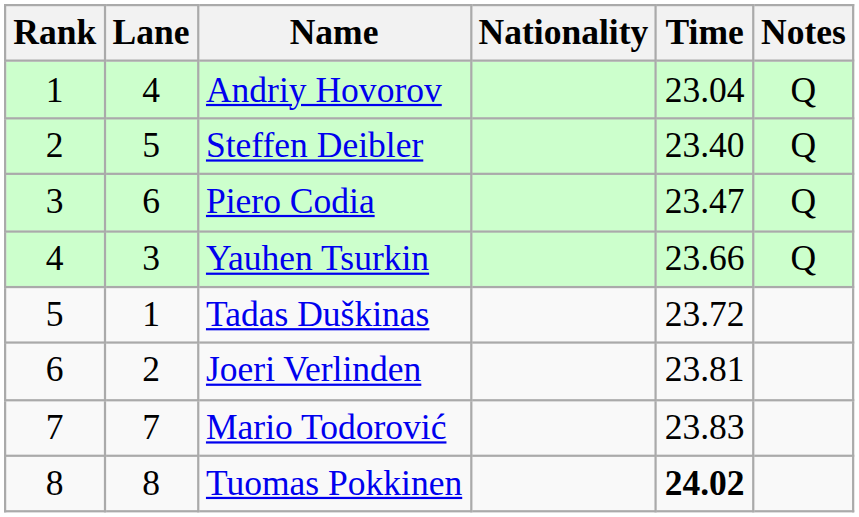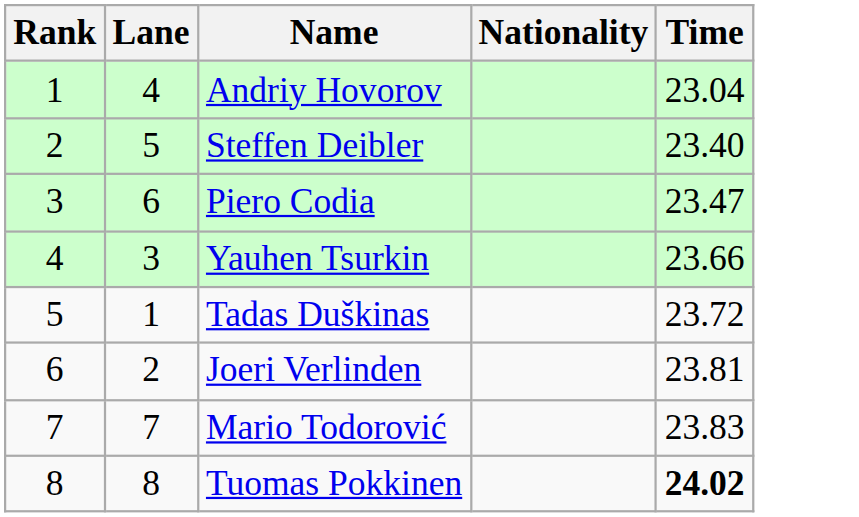 <table class="wikitable sortable" style="text-align:center">
 <tr>
 <th>Rank</th>
 <th>Lane</th>
 <th>Name</th>
 <th>Nationality</th>
 <th>Time</th>
-<th>Notes</th>
 </tr>
 <tr bgcolor=ccffcc>
 <td>1</td>
 <td>4</td>
 <td align=left><a href='#'>Andriy Hovorov</a></td>
 <td align=left></td>
 <td>23.04</td>
-<td>Q</td>
 </tr>
 <tr bgcolor=ccffcc>
 <td>2</td>
 <td>5</td>
 <td align=left><a href='#'>Steffen Deibler</a></td>
 <td align=left></td>
 <td>23.40</td>
-<td>Q</td>
 </tr>
 <tr bgcolor=ccffcc>
 <td>3</td>
 <td>6</td>
 <td align=left><a href='#'>Piero Codia</a></td>
 <td align=left></td>
 <td>23.47</td>
-<td>Q</td>
 </tr>
 <tr bgcolor=ccffcc>
 <td>4</td>
 <td>3</td>
 <td align=left><a href='#'>Yauhen Tsurkin</a></td>
 <td align=left></td>
 <td>23.66</td>
-<td>Q</td>
 </tr>
 <tr>
 <td>5</td>
 <td>1</td>
 <td align=left><a href='#'>Tadas Duškinas</a></td>
 <td align=left></td>
 <td>23.72</td>
-<td></td>
 </tr>
 <tr>
 <td>6</td>
 <td>2</td>
 <td align=left><a href='#'>Joeri Verlinden</a></td>
 <td align=left></td>
 <td>23.81</td>
-<td></td>
 </tr>
 <tr>
 <td>7</td>
 <td>7</td>
 <td align=left><a href='#'>Mario Todorović</a></td>
 <td align=left></td>
 <td>23.83</td>
-<td></td>
 </tr>
 <tr>
 <td>8</td>
 <td>8</td>
 <td align=left><a href='#'>Tuomas Pokkinen</a></td>
 <td align=left></td>
 <td><strong>24.02</strong></td>
-<td></td>
 </tr>
 </table>
